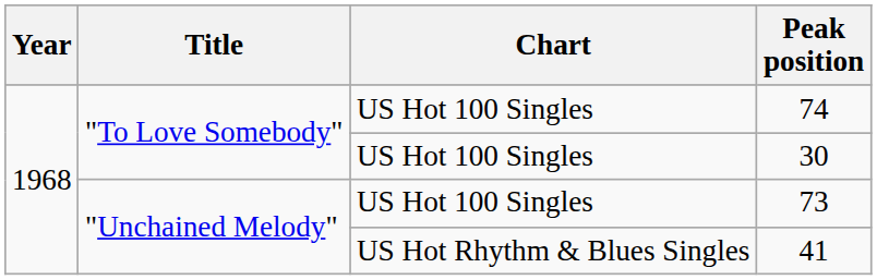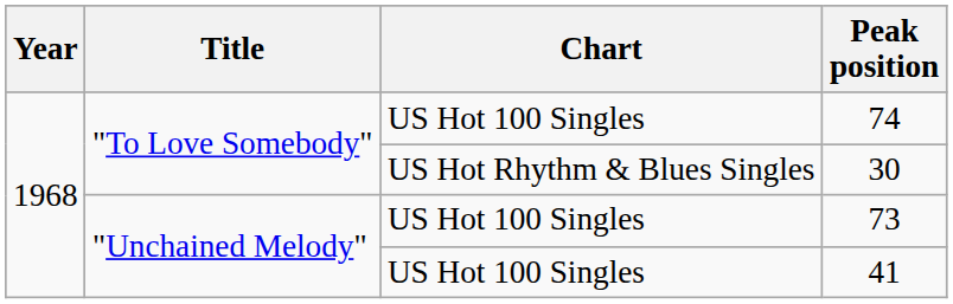 <table class="wikitable">
 <tr>
 <th>Year</th>
 <th>Title</th>
 <th>Chart</th>
 <th>Peak<br>position</th>
 </tr>
 <tr>
 <td rowspan="4">1968</td>
 <td rowspan="2">"<a href='#'>To Love Somebody</a>"</td>
 <td>US Hot 100 Singles</td>
 <td align="center">74</td>
 </tr>
 <tr>
-<td>US Hot 100 Singles</td>
+<td>US Hot Rhythm & Blues Singles</td>
 <td align="center">30</td>
 </tr>
 <tr>
 <td rowspan="2">"<a href='#'>Unchained Melody</a>"</td>
 <td>US Hot 100 Singles</td>
 <td align="center">73</td>
 </tr>
 <tr>
-<td>US Hot Rhythm & Blues Singles</td>
+<td>US Hot 100 Singles</td>
 <td align="center">41</td>
 </tr>
 </table>
